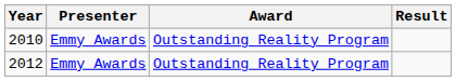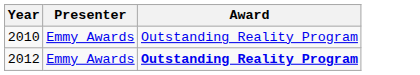 <table class="wikitable">
 <tr>
 <th>Year</th>
 <th>Presenter</th>
 <th>Award</th>
-<th>Result</th>
 </tr>
 <tr>
 <td>2010</td>
 <td><a href='#'>Emmy Awards</a></td>
 <td><a href='#'>Outstanding Reality Program</a></td>
-<td></td>
 </tr>
 <tr>
 <td>2012</td>
 <td><a href='#'>Emmy Awards</a></td>
-<td><a href='#'>Outstanding Reality Program</a></td>
-<td></td>
+<td><strong><a href='#'>Outstanding Reality Program</a></strong></td>
 </tr>
 </table>
